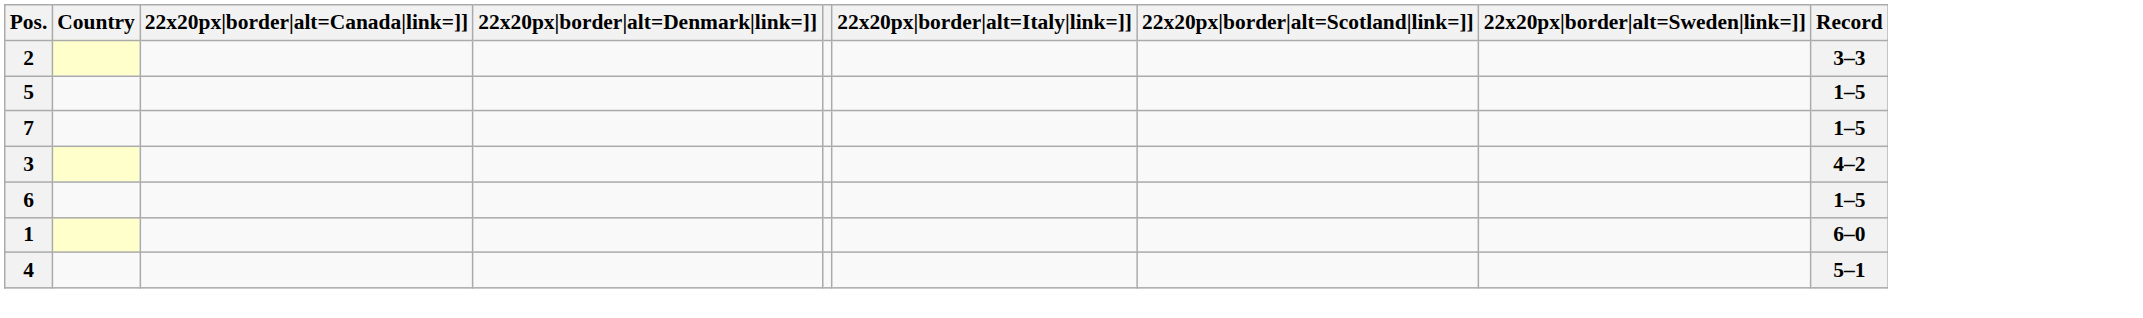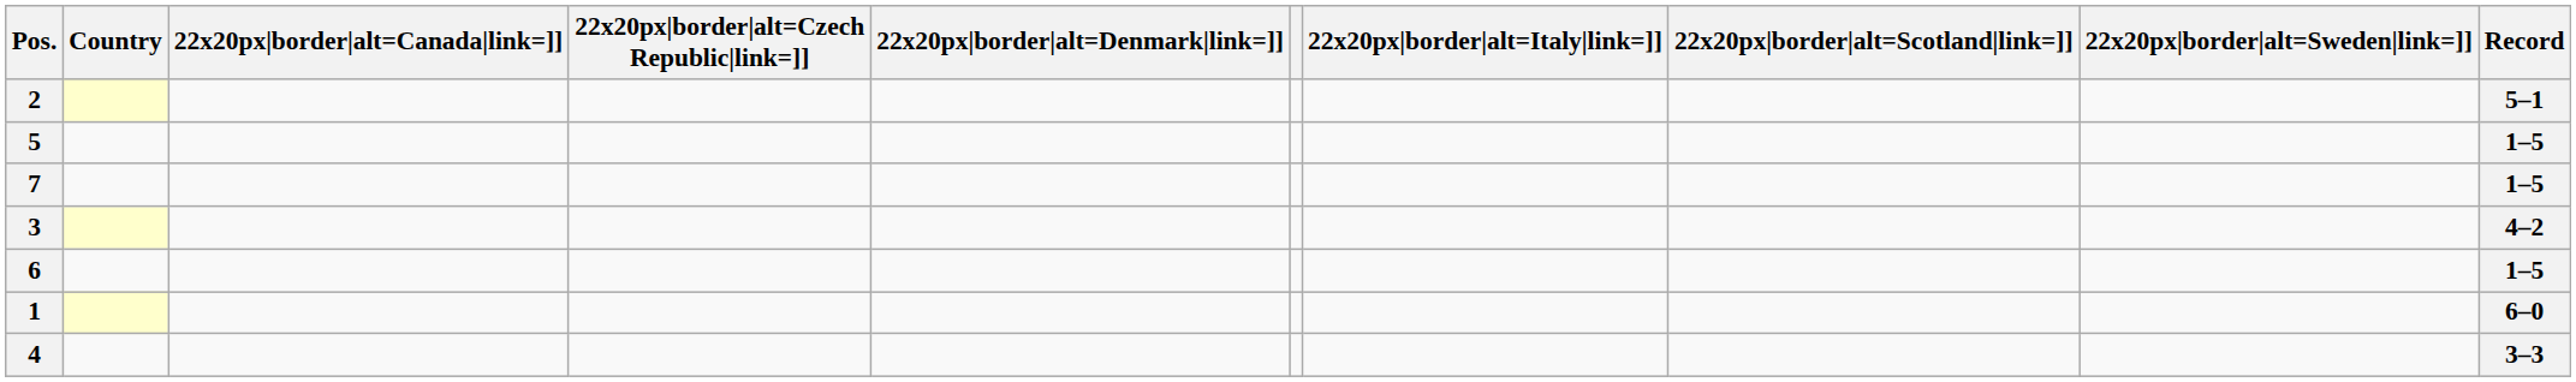 <table class="wikitable sortable nowrap" style="text-align:center; font-size:0.9em;">
 <tr>
 <th>Pos.</th>
 <th>Country</th>
 <th [[Image:>22x20px|border|alt=Canada|link=]]</th>
+<th [[Image:>22x20px|border|alt=Czech Republic|link=]]</th>
 <th [[Image:>22x20px|border|alt=Denmark|link=]]</th>
 <th></th>
 <th [[Image:>22x20px|border|alt=Italy|link=]]</th>
 <th [[Image:>22x20px|border|alt=Scotland|link=]]</th>
 <th [[Image:>22x20px|border|alt=Sweden|link=]]</th>
 <th>Record</th>
 </tr>
 <tr>
 <th>2</th>
 <td style="text-align:left; background:#ffffcc;"></td>
 <td></td>
 <td></td>
 <td></td>
 <td></td>
 <td></td>
 <td></td>
-<th>3–3</th>
+<td></td>
+<th>5–1</th>
 </tr>
 <tr>
 <th>5</th>
 <td style="text-align:left;"></td>
+<td></td>
 <td></td>
 <td></td>
 <td></td>
 <td></td>
 <td></td>
 <td></td>
 <th>1–5</th>
 </tr>
 <tr>
 <th>7</th>
 <td style="text-align:left;"></td>
 <td></td>
 <td></td>
 <td></td>
 <td></td>
 <td></td>
 <td></td>
+<td></td>
 <th>1–5</th>
 </tr>
 <tr>
 <th>3</th>
 <td style="text-align:left; background:#ffffcc;"></td>
+<td></td>
 <td></td>
 <td></td>
 <td></td>
 <td></td>
 <td></td>
 <td></td>
 <th>4–2</th>
 </tr>
 <tr>
 <th>6</th>
 <td style="text-align:left;"></td>
 <td></td>
 <td></td>
 <td></td>
 <td></td>
 <td></td>
 <td></td>
+<td></td>
 <th>1–5</th>
 </tr>
 <tr>
 <th>1</th>
 <td style="text-align:left; background:#ffffcc;"></td>
+<td></td>
 <td></td>
 <td></td>
 <td></td>
 <td></td>
 <td></td>
 <td></td>
 <th>6–0</th>
 </tr>
 <tr>
 <th>4</th>
 <td style="text-align:left;"></td>
 <td></td>
 <td></td>
 <td></td>
 <td></td>
 <td></td>
 <td></td>
-<th>5–1</th>
+<td></td>
+<th>3–3</th>
 </tr>
 </table>
